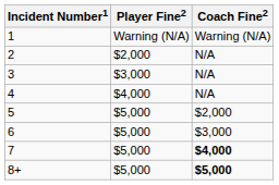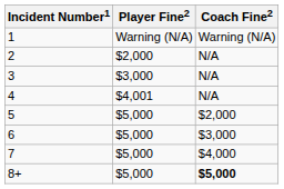 <table class="wikitable sortable" style="border:0;">
 <tr>
 <th>Incident Number<sup>1</sup></th>
 <th>Player Fine<sup>2</sup></th>
 <th>Coach Fine<sup>2</sup></th>
 </tr>
 <tr>
 <td>1</td>
 <td>Warning (N/A)</td>
 <td>Warning (N/A)</td>
 </tr>
 <tr>
 <td>2</td>
 <td>$2,000</td>
 <td>N/A</td>
 </tr>
 <tr>
 <td>3</td>
 <td>$3,000</td>
 <td>N/A</td>
 </tr>
 <tr>
 <td>4</td>
-<td>$4,000</td>
+<td>$4,001</td>
 <td>N/A</td>
 </tr>
 <tr>
 <td>5</td>
 <td>$5,000</td>
 <td>$2,000</td>
 </tr>
 <tr>
 <td>6</td>
 <td>$5,000</td>
 <td>$3,000</td>
 </tr>
 <tr>
 <td>7</td>
 <td>$5,000</td>
-<td><strong>$4,000</strong></td>
+<td>$4,000</td>
 </tr>
 <tr>
 <td>8+</td>
 <td>$5,000</td>
 <td><strong>$5,000</strong></td>
 </tr>
 </table>
